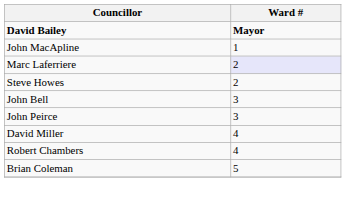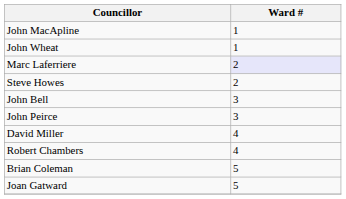 <table class="wikitable sortable" width=25%>
 <tr>
 <th>Councillor</th>
 <th>Ward #</th>
 </tr>
 <tr>
-<td><strong>David Bailey</strong></td>
-<td><strong>Mayor</strong></td>
+<td>John MacApline</td>
+<td>1</td>
 </tr>
 <tr>
-<td>John MacApline</td>
+<td>John Wheat</td>
 <td>1</td>
 </tr>
 <tr>
 <td>Marc Laferriere</td>
 <td style="background: lavender;">2</td>
 </tr>
 <tr>
 <td>Steve Howes</td>
 <td>2</td>
 </tr>
 <tr>
 <td>John Bell</td>
 <td>3</td>
 </tr>
 <tr>
 <td>John Peirce</td>
 <td>3</td>
 </tr>
 <tr>
 <td>David Miller</td>
 <td>4</td>
 </tr>
 <tr>
 <td>Robert Chambers</td>
 <td>4</td>
 </tr>
 <tr>
 <td>Brian Coleman</td>
 <td>5</td>
 </tr>
 <tr>
+<td>Joan Gatward</td>
+<td>5</td>
+</tr>
+<tr>
 </tr>
 </table>
